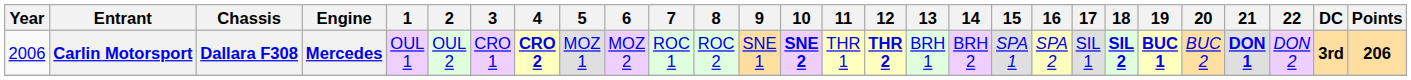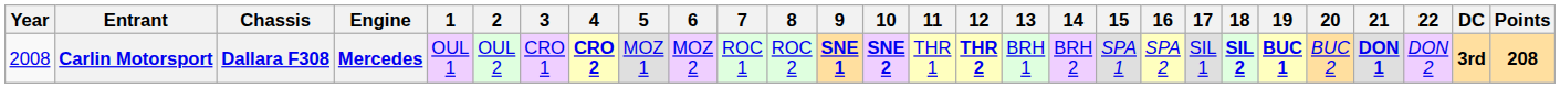 <table class="wikitable" style="text-align:center; font-size:85%">
 <tr>
 <th>Year</th>
 <th>Entrant</th>
 <th>Chassis</th>
 <th>Engine</th>
 <th>1</th>
 <th>2</th>
 <th>3</th>
 <th>4</th>
 <th>5</th>
 <th>6</th>
 <th>7</th>
 <th>8</th>
 <th>9</th>
 <th>10</th>
 <th>11</th>
 <th>12</th>
 <th>13</th>
 <th>14</th>
 <th>15</th>
 <th>16</th>
 <th>17</th>
 <th>18</th>
 <th>19</th>
 <th>20</th>
 <th>21</th>
 <th>22</th>
 <th>DC</th>
 <th>Points</th>
 </tr>
 <tr>
-<td><a href='#'>2006</a></td>
+<td><a href='#'>2008</a></td>
 <th nowrap><a href='#'>Carlin Motorsport</a></th>
 <th nowrap><a href='#'>Dallara F308</a></th>
 <th nowrap><a href='#'>Mercedes</a></th>
 <td style="background:#EFCFFF;"><a href='#'>OUL<br>1</a><br></td>
 <td style="background:#DFFFDF;"><a href='#'>OUL<br>2</a><br></td>
 <td style="background:#EFCFFF;"><a href='#'>CRO<br>1</a><br></td>
 <td style="background:#FFFFBF;"><strong><a href='#'>CRO<br>2</a></strong><br></td>
 <td style="background:#DFDFDF;"><a href='#'>MOZ<br>1</a><br></td>
 <td style="background:#EFCFFF;"><a href='#'>MOZ<br>2</a><br></td>
 <td style="background:#DFFFDF;"><a href='#'>ROC<br>1</a><br></td>
 <td style="background:#DFFFDF;"><a href='#'>ROC<br>2</a><br></td>
-<td style="background:#FFDF9F;"><a href='#'>SNE<br>1</a><br></td>
+<td style="background:#FFDF9F;"><strong><a href='#'>SNE<br>1</a><br></strong></td>
 <td style="background:#EFCFFF;"><strong><a href='#'>SNE<br>2</a></strong><br></td>
 <td style="background:#FFFFBF;"><a href='#'>THR<br>1</a><br></td>
 <td style="background:#FFFFBF;"><strong><a href='#'>THR<br>2</a></strong><br></td>
 <td style="background:#DFFFDF;"><a href='#'>BRH<br>1</a><br></td>
 <td style="background:#EFCFFF;"><a href='#'>BRH<br>2</a><br></td>
 <td style="background:#DFDFDF;"><em><a href='#'>SPA<br>1</a></em><br></td>
 <td style="background:#FFFFBF;"><em><a href='#'>SPA<br>2</a></em><br></td>
 <td style="background:#DFDFDF;"><a href='#'>SIL<br>1</a><br></td>
 <td style="background:#DFFFDF;"><strong><a href='#'>SIL<br>2</a></strong><br></td>
 <td style="background:#FFFFBF;"><strong><a href='#'>BUC<br>1</a></strong><br></td>
 <td style="background:#FFDF9F;"><em><a href='#'>BUC<br>2</a></em><br></td>
 <td style="background:#DFDFDF;"><strong><a href='#'>DON<br>1</a><br></strong></td>
 <td style="background:#EFCFFF;"><em><a href='#'>DON<br>2</a></em><br></td>
 <th style="background:#FFDF9F;">3rd</th>
-<th style="background:#FFDF9F;">206</th>
+<th style="background:#FFDF9F;">208</th>
 </tr>
 <tr>
 </tr>
 </table>
